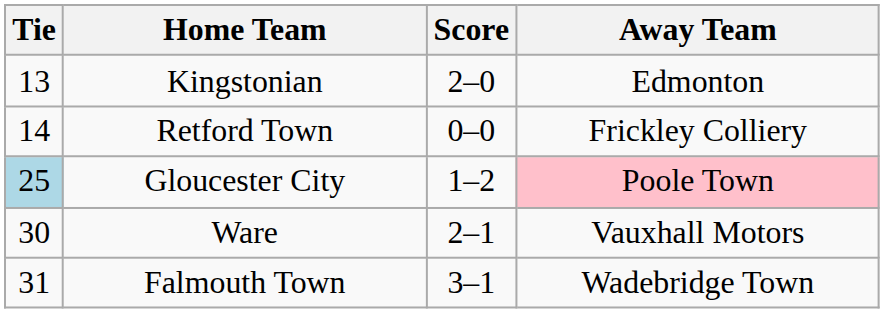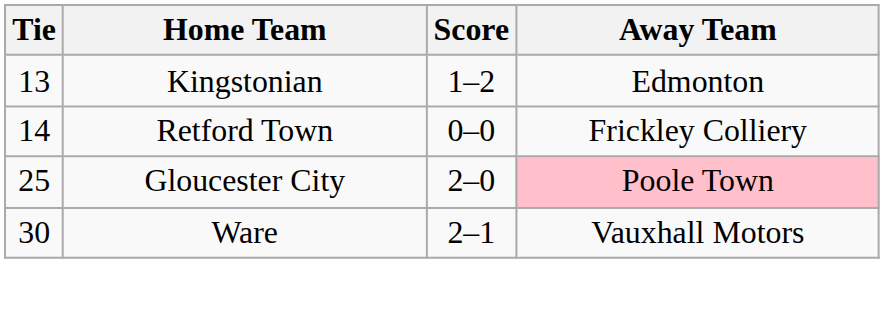 <table class="wikitable" style="text-align:center;">
 <tr>
 <th width=20>Tie</th>
 <th width=175>Home Team</th>
 <th width=20>Score</th>
 <th width=175>Away Team</th>
 </tr>
 <tr>
 <td>13</td>
 <td>Kingstonian</td>
-<td>2–0</td>
+<td>1–2</td>
 <td>Edmonton</td>
 </tr>
 <tr>
 <td>14</td>
 <td>Retford Town</td>
 <td>0–0</td>
 <td>Frickley Colliery</td>
 </tr>
 <tr>
-<td style="background: lightblue;">25</td>
+<td>25</td>
 <td>Gloucester City</td>
-<td>1–2</td>
+<td>2–0</td>
 <td style="background: pink;">Poole Town</td>
 </tr>
 <tr>
 <td>30</td>
 <td>Ware</td>
 <td>2–1</td>
 <td>Vauxhall Motors</td>
 </tr>
-<tr>
-<td>31</td>
-<td>Falmouth Town</td>
-<td>3–1</td>
-<td>Wadebridge Town</td>
-</tr>
 </table>
